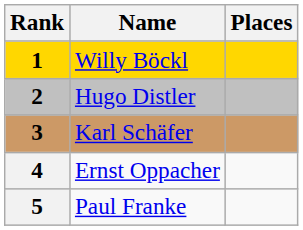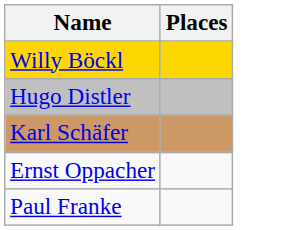 <table class="wikitable">
 <tr>
-<th>Rank</th>
 <th>Name</th>
 <th>Places</th>
 </tr>
 <tr bgcolor="gold">
-<td align="center"><strong>1</strong></td>
 <td> <a href='#'>Willy Böckl</a></td>
 <td></td>
 </tr>
 <tr bgcolor="silver">
-<td align="center"><strong>2</strong></td>
 <td> <a href='#'>Hugo Distler</a></td>
 <td></td>
 </tr>
 <tr bgcolor="cc9966">
-<td align="center"><strong>3</strong></td>
 <td> <a href='#'>Karl Schäfer</a></td>
 <td></td>
 </tr>
 <tr>
-<th>4</th>
 <td> <a href='#'>Ernst Oppacher</a></td>
 <td></td>
 </tr>
 <tr>
-<th>5</th>
 <td> <a href='#'>Paul Franke</a></td>
 <td></td>
 </tr>
 </table>
